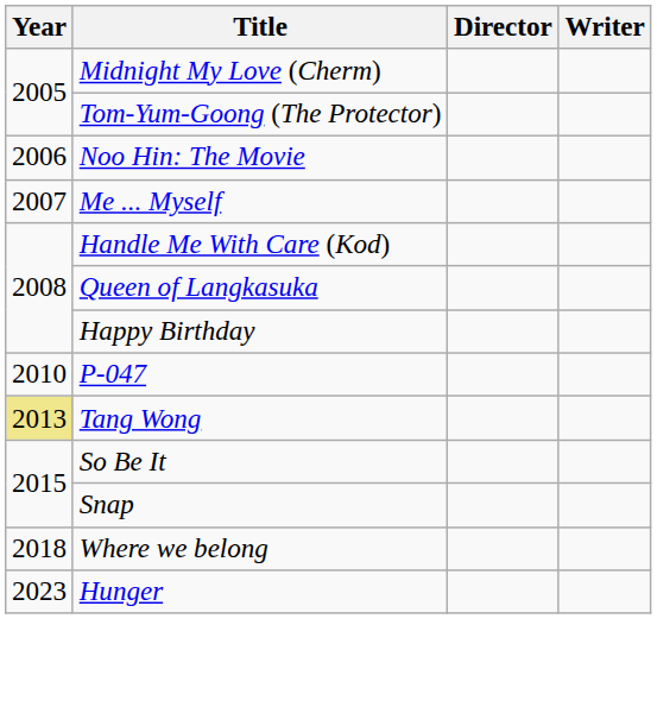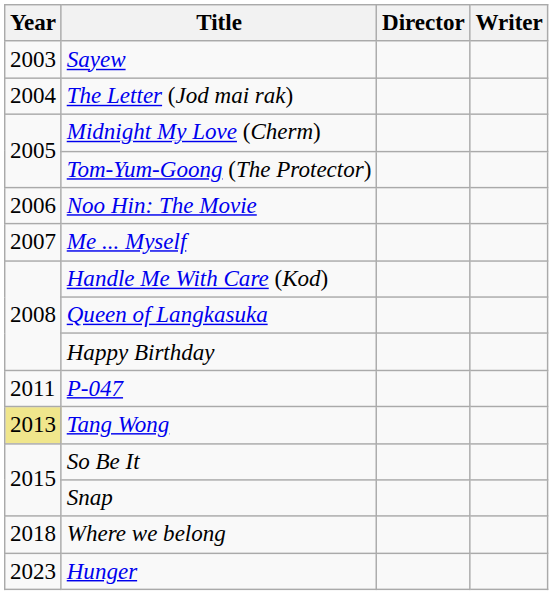 <table class="wikitable">
 <tr>
 <th>Year</th>
 <th>Title</th>
 <th>Director</th>
 <th>Writer</th>
+</tr>
+<tr>
+<td>2003</td>
+<td><em><a href='#'>Sayew</a></em></td>
+<td></td>
+<td></td>
+</tr>
+<tr>
+<td>2004</td>
+<td><em><a href='#'>The Letter</a></em> (<em>Jod mai rak</em>)</td>
+<td></td>
+<td></td>
 </tr>
 <tr>
 <td rowspan=2>2005</td>
 <td><em><a href='#'>Midnight My Love</a></em> (<em>Cherm</em>)</td>
 <td></td>
 <td></td>
 </tr>
 <tr>
 <td><em><a href='#'>Tom-Yum-Goong</a></em> (<em>The Protector</em>)</td>
 <td></td>
 <td></td>
 </tr>
 <tr>
 <td>2006</td>
 <td><em><a href='#'>Noo Hin: The Movie</a></em></td>
 <td></td>
 <td></td>
 </tr>
 <tr>
 <td>2007</td>
 <td><em><a href='#'>Me ... Myself</a></em></td>
 <td></td>
 <td></td>
 </tr>
 <tr>
 <td rowspan=3>2008</td>
 <td><em><a href='#'>Handle Me With Care</a></em> (<em>Kod</em>)</td>
 <td></td>
 <td></td>
 </tr>
 <tr>
 <td><em><a href='#'>Queen of Langkasuka</a></em></td>
 <td></td>
 <td></td>
 </tr>
 <tr>
 <td><em>Happy Birthday</em></td>
 <td></td>
 <td></td>
 </tr>
 <tr>
-<td>2010</td>
+<td>2011</td>
 <td><em><a href='#'>P-047</a></em></td>
 <td></td>
 <td></td>
 </tr>
 <tr>
 <td style="background: khaki;">2013</td>
 <td><em><a href='#'>Tang Wong</a></em></td>
 <td></td>
 <td></td>
 </tr>
 <tr>
 <td rowspan=2>2015</td>
 <td><em>So Be It</em></td>
 <td></td>
 <td></td>
 </tr>
 <tr>
 <td><em>Snap</em></td>
 <td></td>
 <td></td>
 </tr>
 <tr>
 <td>2018</td>
 <td><em>Where we belong</em></td>
 <td></td>
 <td></td>
 </tr>
 <tr>
 <td>2023</td>
 <td><em><a href='#'>Hunger</a></em></td>
 <td></td>
 <td></td>
 </tr>
 </table>
